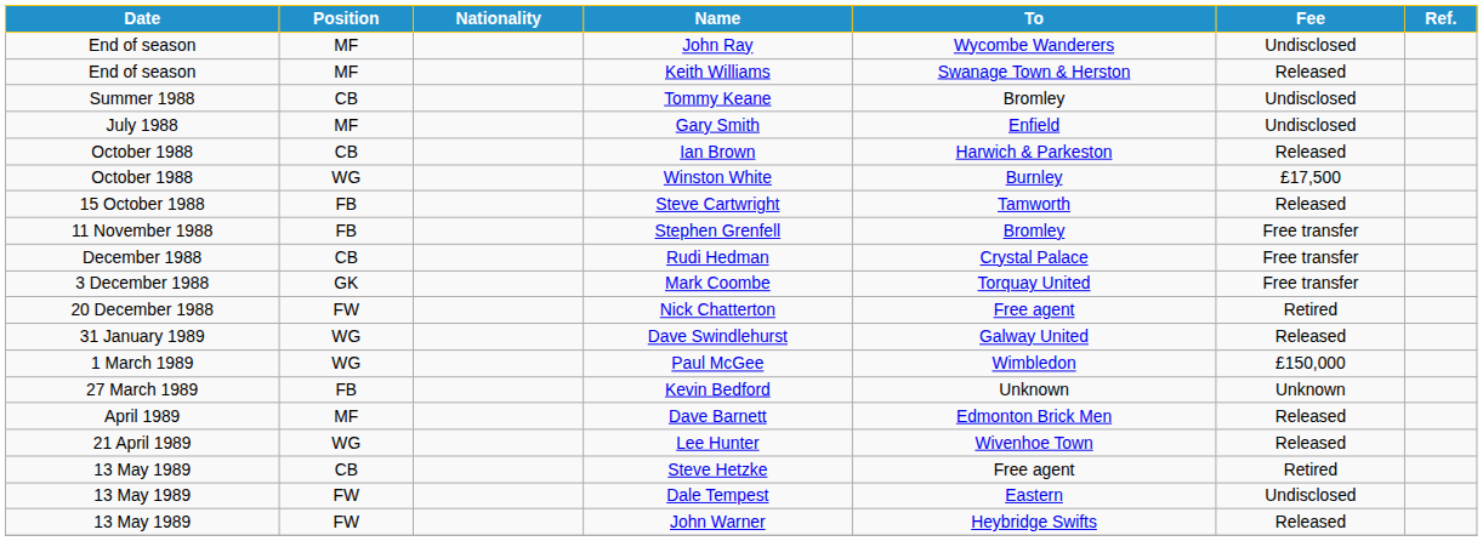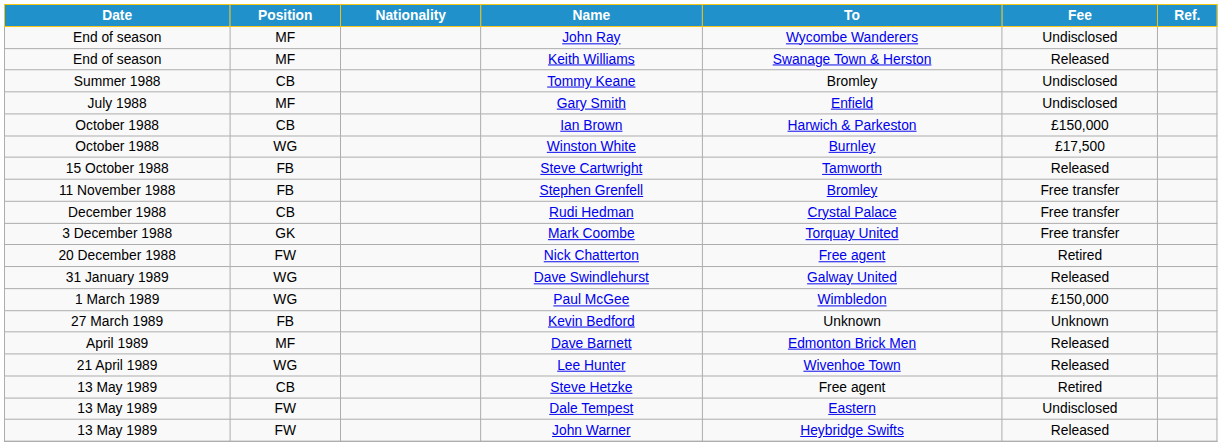 <table class="wikitable" style="text-align:center; font-size:90%; width:100%;">
 <tr>
 <th style="background:#2191CC; color:white; border:1px solid #F7C408; text-align:center;">Date</th>
 <th style="background:#2191CC; color:white; border:1px solid #F7C408; text-align:center;">Position</th>
 <th style="background:#2191CC; color:white; border:1px solid #F7C408; text-align:center;">Nationality</th>
 <th style="background:#2191CC; color:white; border:1px solid #F7C408; text-align:center;">Name</th>
 <th style="background:#2191CC; color:white; border:1px solid #F7C408; text-align:center;">To</th>
 <th style="background:#2191CC; color:white; border:1px solid #F7C408; text-align:center;">Fee</th>
 <th style="background:#2191CC; color:white; border:1px solid #F7C408; text-align:center;">Ref.</th>
 </tr>
 <tr>
 <td>End of season</td>
 <td>MF</td>
 <td></td>
 <td><a href='#'>John Ray</a></td>
 <td> <a href='#'>Wycombe Wanderers</a></td>
 <td>Undisclosed</td>
 <td></td>
 </tr>
 <tr>
 <td>End of season</td>
 <td>MF</td>
 <td></td>
 <td><a href='#'>Keith Williams</a></td>
 <td> <a href='#'>Swanage Town & Herston</a></td>
 <td>Released</td>
 <td></td>
 </tr>
 <tr>
 <td>Summer 1988</td>
 <td>CB</td>
 <td></td>
 <td><a href='#'>Tommy Keane</a></td>
 <td> Bromley</td>
 <td>Undisclosed</td>
 <td></td>
 </tr>
 <tr>
 <td>July 1988</td>
 <td>MF</td>
 <td></td>
 <td><a href='#'>Gary Smith</a></td>
 <td> <a href='#'>Enfield</a></td>
 <td>Undisclosed</td>
 <td></td>
 </tr>
 <tr>
 <td>October 1988</td>
 <td>CB</td>
 <td></td>
 <td><a href='#'>Ian Brown</a></td>
 <td> <a href='#'>Harwich & Parkeston</a></td>
-<td>Released</td>
+<td>£150,000</td>
 <td></td>
 </tr>
 <tr>
 <td>October 1988</td>
 <td>WG</td>
 <td></td>
 <td><a href='#'>Winston White</a></td>
 <td> <a href='#'>Burnley</a></td>
 <td>£17,500</td>
 <td></td>
 </tr>
 <tr>
 <td>15 October 1988</td>
 <td>FB</td>
 <td></td>
 <td><a href='#'>Steve Cartwright</a></td>
 <td> <a href='#'>Tamworth</a></td>
 <td>Released</td>
 <td></td>
 </tr>
 <tr>
 <td>11 November 1988</td>
 <td>FB</td>
 <td></td>
 <td><a href='#'>Stephen Grenfell</a></td>
 <td> <a href='#'>Bromley</a></td>
 <td>Free transfer</td>
 <td></td>
 </tr>
 <tr>
 <td>December 1988</td>
 <td>CB</td>
 <td></td>
 <td><a href='#'>Rudi Hedman</a></td>
 <td> <a href='#'>Crystal Palace</a></td>
 <td>Free transfer</td>
 <td></td>
 </tr>
 <tr>
 <td>3 December 1988</td>
 <td>GK</td>
 <td></td>
 <td><a href='#'>Mark Coombe</a></td>
 <td> <a href='#'>Torquay United</a></td>
 <td>Free transfer</td>
 <td></td>
 </tr>
 <tr>
 <td>20 December 1988</td>
 <td>FW</td>
 <td></td>
 <td><a href='#'>Nick Chatterton</a></td>
 <td><a href='#'>Free agent</a></td>
 <td>Retired</td>
 <td></td>
 </tr>
 <tr>
 <td>31 January 1989</td>
 <td>WG</td>
 <td></td>
 <td><a href='#'>Dave Swindlehurst</a></td>
 <td> <a href='#'>Galway United</a></td>
 <td>Released</td>
 <td></td>
 </tr>
 <tr>
 <td>1 March 1989</td>
 <td>WG</td>
 <td></td>
 <td><a href='#'>Paul McGee</a></td>
 <td> <a href='#'>Wimbledon</a></td>
 <td>£150,000</td>
 <td></td>
 </tr>
 <tr>
 <td>27 March 1989</td>
 <td>FB</td>
 <td></td>
 <td><a href='#'>Kevin Bedford</a></td>
 <td>Unknown</td>
 <td>Unknown</td>
 <td></td>
 </tr>
 <tr>
 <td>April 1989</td>
 <td>MF</td>
 <td></td>
 <td><a href='#'>Dave Barnett</a></td>
 <td> <a href='#'>Edmonton Brick Men</a></td>
 <td>Released</td>
 <td></td>
 </tr>
 <tr>
 <td>21 April 1989</td>
 <td>WG</td>
 <td></td>
 <td><a href='#'>Lee Hunter</a></td>
 <td> <a href='#'>Wivenhoe Town</a></td>
 <td>Released</td>
 <td></td>
 </tr>
 <tr>
 <td>13 May 1989</td>
 <td>CB</td>
 <td></td>
 <td><a href='#'>Steve Hetzke</a></td>
 <td>Free agent</td>
 <td>Retired</td>
 <td></td>
 </tr>
 <tr>
 <td>13 May 1989</td>
 <td>FW</td>
 <td></td>
 <td><a href='#'>Dale Tempest</a></td>
 <td> <a href='#'>Eastern</a></td>
 <td>Undisclosed</td>
 <td></td>
 </tr>
 <tr>
 <td>13 May 1989</td>
 <td>FW</td>
 <td></td>
 <td><a href='#'>John Warner</a></td>
 <td> <a href='#'>Heybridge Swifts</a></td>
 <td>Released</td>
 <td></td>
 </tr>
 <tr>
 </tr>
 </table>
